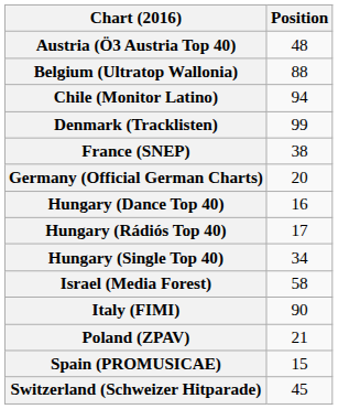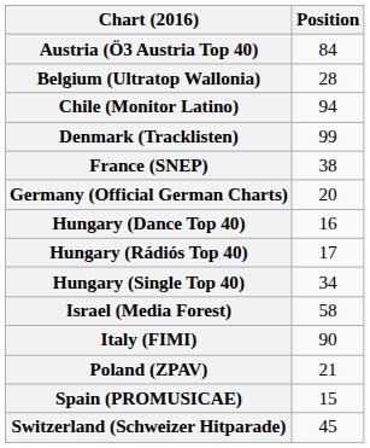 <table class="wikitable sortable plainrowheaders" style="text-align:center">
 <tr>
 <th>Chart (2016)</th>
 <th>Position</th>
 </tr>
 <tr>
 <th scope="row">Austria (Ö3 Austria Top 40)</th>
-<td>48</td>
+<td>84</td>
 </tr>
 <tr>
 <th scope="row">Belgium (Ultratop Wallonia)</th>
-<td>88</td>
+<td>28</td>
 </tr>
 <tr>
 <th scope="row">Chile (Monitor Latino)</th>
 <td>94</td>
 </tr>
 <tr>
 <th scope="row">Denmark (Tracklisten)</th>
 <td>99</td>
 </tr>
 <tr>
 <th scope="row">France (SNEP)</th>
 <td>38</td>
 </tr>
 <tr>
 <th scope="row">Germany (Official German Charts)</th>
 <td>20</td>
 </tr>
 <tr>
 <th scope="row">Hungary (Dance Top 40)</th>
 <td>16</td>
 </tr>
 <tr>
 <th scope="row">Hungary (Rádiós Top 40)</th>
 <td>17</td>
 </tr>
 <tr>
 <th scope="row">Hungary (Single Top 40)</th>
 <td>34</td>
 </tr>
 <tr>
 <th scope="row">Israel (Media Forest)</th>
 <td>58</td>
 </tr>
 <tr>
 <th scope="row">Italy (FIMI)</th>
 <td>90</td>
 </tr>
 <tr>
 <th scope="row">Poland (ZPAV)</th>
 <td>21</td>
 </tr>
 <tr>
 <th scope="row">Spain (PROMUSICAE)</th>
 <td>15</td>
 </tr>
 <tr>
 <th scope="row">Switzerland (Schweizer Hitparade)</th>
 <td>45</td>
 </tr>
 </table>
